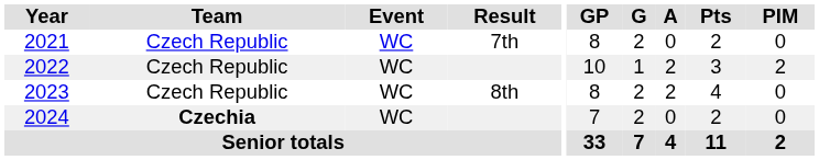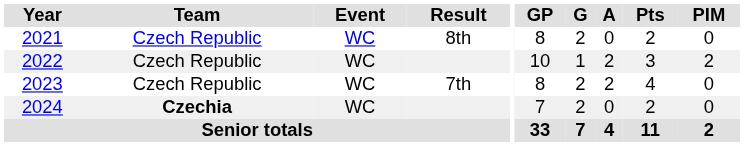 <table border="0" cellpadding="1" cellspacing="0" ID="Table3" style="text-align:center; width:40em">
 <tr ALIGN="center" bgcolor="#e0e0e0">
 <th>Year</th>
 <th>Team</th>
 <th>Event</th>
 <th>Result</th>
 <th rowspan="99" bgcolor="#ffffff"></th>
 <th>GP</th>
 <th>G</th>
 <th>A</th>
 <th>Pts</th>
 <th>PIM</th>
 </tr>
 <tr>
 <td><a href='#'>2021</a></td>
 <td><a href='#'>Czech Republic</a></td>
 <td><a href='#'>WC</a></td>
-<td>7th</td>
+<td>8th</td>
 <td>8</td>
 <td>2</td>
 <td>0</td>
 <td>2</td>
 <td>0</td>
 </tr>
 <tr bgcolor="#f0f0f0">
 <td><a href='#'>2022</a></td>
 <td>Czech Republic</td>
 <td>WC</td>
 <td></td>
 <td>10</td>
 <td>1</td>
 <td>2</td>
 <td>3</td>
 <td>2</td>
 </tr>
 <tr>
 <td><a href='#'>2023</a></td>
 <td>Czech Republic</td>
 <td>WC</td>
-<td>8th</td>
+<td>7th</td>
 <td>8</td>
 <td>2</td>
 <td>2</td>
 <td>4</td>
 <td>0</td>
 </tr>
 <tr bgcolor="#f0f0f0">
 <td><a href='#'>2024</a></td>
 <td><strong>Czechia</strong></td>
 <td>WC</td>
 <td></td>
 <td>7</td>
 <td>2</td>
 <td>0</td>
 <td>2</td>
 <td>0</td>
 </tr>
 <tr bgcolor="#e0e0e0">
 <th colspan="4">Senior totals</th>
 <th>33</th>
 <th>7</th>
 <th>4</th>
 <th>11</th>
 <th>2</th>
 </tr>
 </table>
